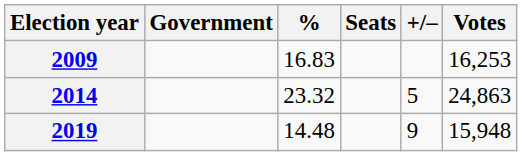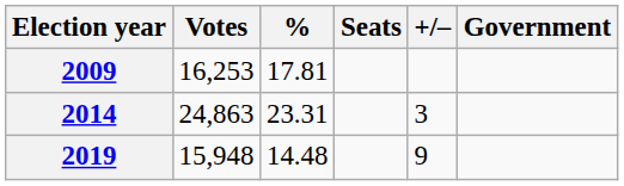 <table class="wikitable">
 <tr>
 <th>Election year</th>
-<th>Government</th>
+<th>Votes</th>
 <th>%</th>
 <th>Seats</th>
 <th>+/–</th>
-<th>Votes</th>
+<th>Government</th>
 </tr>
 <tr>
 <th><a href='#'>2009</a></th>
-<td></td>
-<td>16.83</td>
+<td>16,253</td>
+<td>17.81</td>
 <td></td>
 <td></td>
-<td>16,253</td>
+<td></td>
 </tr>
 <tr>
 <th><a href='#'>2014</a></th>
+<td>24,863</td>
+<td>23.31</td>
 <td></td>
-<td>23.32</td>
+<td> 3</td>
 <td></td>
-<td> 5</td>
-<td>24,863</td>
 </tr>
 <tr>
 <th><a href='#'>2019</a></th>
-<td></td>
+<td>15,948</td>
 <td>14.48</td>
 <td></td>
 <td> 9</td>
-<td>15,948</td>
+<td></td>
 </tr>
 </table>
